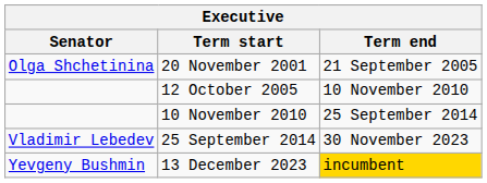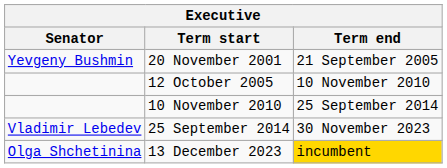 <table class="wikitable sortable">
 <tr>
 <th colspan=3>Executive</th>
 </tr>
 <tr>
 <th>Senator</th>
 <th>Term start</th>
 <th>Term end</th>
 </tr>
 <tr>
-<td><a href='#'>Olga Shchetinina</a></td>
+<td><a href='#'>Yevgeny Bushmin</a></td>
 <td>20 November 2001</td>
 <td>21 September 2005</td>
 </tr>
 <tr>
 <td></td>
 <td>12 October 2005</td>
 <td>10 November 2010</td>
 </tr>
 <tr>
 <td></td>
 <td>10 November 2010</td>
 <td>25 September 2014</td>
 </tr>
 <tr>
 <td><a href='#'>Vladimir Lebedev</a></td>
 <td>25 September 2014</td>
 <td>30 November 2023</td>
 </tr>
 <tr>
-<td><a href='#'>Yevgeny Bushmin</a></td>
+<td><a href='#'>Olga Shchetinina</a></td>
 <td>13 December 2023</td>
 <td style="background: gold;">incumbent</td>
 </tr>
 </table>
